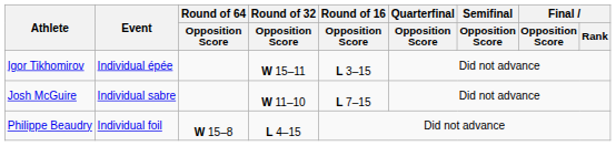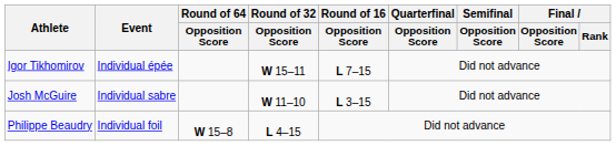 <table class="wikitable" style="font-size:90%">
 <tr>
 <th rowspan="2">Athlete</th>
 <th rowspan="2">Event</th>
 <th>Round of 64</th>
 <th>Round of 32</th>
 <th>Round of 16</th>
 <th>Quarterfinal</th>
 <th>Semifinal</th>
 <th colspan=2>Final / </th>
 </tr>
 <tr style="font-size:95%">
 <th>Opposition <br> Score</th>
 <th>Opposition <br> Score</th>
 <th>Opposition <br> Score</th>
 <th>Opposition <br> Score</th>
 <th>Opposition <br> Score</th>
 <th>Opposition <br> Score</th>
 <th>Rank</th>
 </tr>
 <tr align=center>
 <td align=left><a href='#'>Igor Tikhomirov</a></td>
 <td align=left><a href='#'>Individual épée</a></td>
 <td></td>
 <td><br> <strong>W</strong> 15–11</td>
-<td><br><strong>L</strong> 3–15</td>
+<td><br><strong>L</strong> 7–15</td>
 <td colspan=4>Did not advance</td>
 </tr>
 <tr align=center>
 <td align=left><a href='#'>Josh McGuire</a></td>
 <td align=left><a href='#'>Individual sabre</a></td>
 <td></td>
 <td><br><strong>W</strong> 11–10</td>
-<td><br><strong>L</strong> 7–15</td>
+<td><br><strong>L</strong> 3–15</td>
 <td colspan=4>Did not advance</td>
 </tr>
 <tr align=center>
 <td align=left><a href='#'>Philippe Beaudry</a></td>
 <td align=left><a href='#'>Individual foil</a></td>
 <td><br><strong>W</strong> 15–8</td>
 <td><br><strong>L</strong> 4–15</td>
 <td colspan=5 align=center>Did not advance</td>
 </tr>
 </table>
